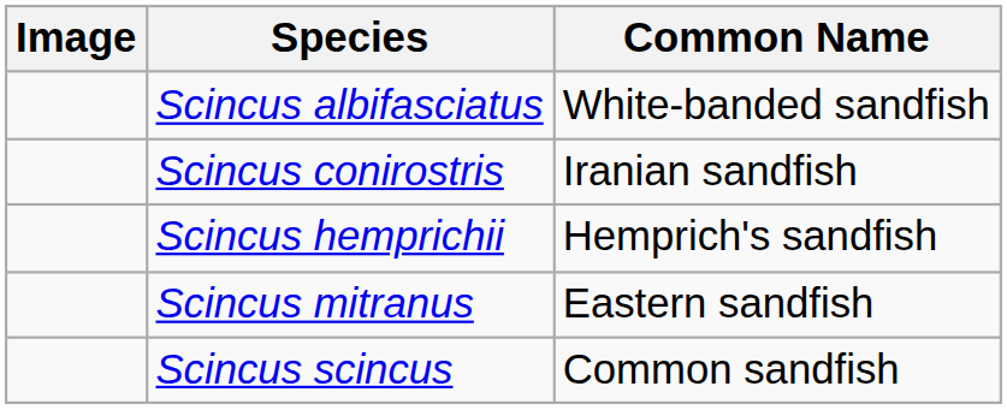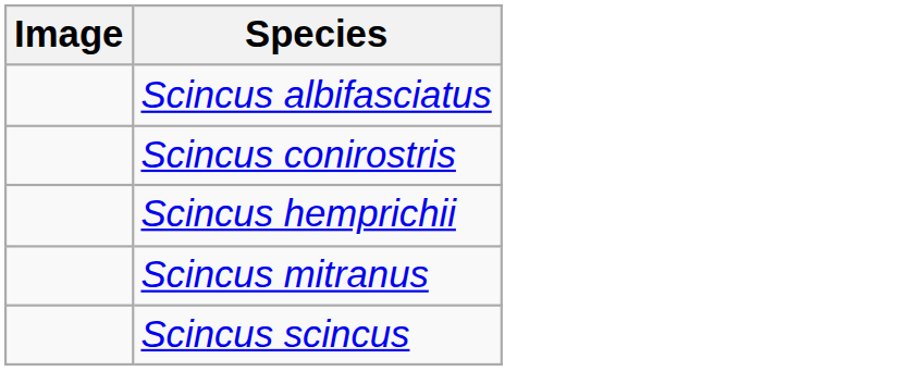 <table class="wikitable">
 <tr>
 <th>Image</th>
 <th>Species</th>
-<th>Common Name</th>
 </tr>
 <tr>
 <td></td>
 <td><em><a href='#'>Scincus albifasciatus</a></em><br></td>
-<td>White-banded sandfish</td>
 </tr>
 <tr>
 <td></td>
 <td><em><a href='#'>Scincus conirostris</a></em><br></td>
-<td>Iranian sandfish</td>
 </tr>
 <tr>
 <td></td>
 <td><em><a href='#'>Scincus hemprichii</a></em><br></td>
-<td>Hemprich's sandfish</td>
 </tr>
 <tr>
 <td></td>
 <td><em><a href='#'>Scincus mitranus</a></em><br></td>
-<td>Eastern sandfish</td>
 </tr>
 <tr>
 <td></td>
 <td><em><a href='#'>Scincus scincus</a></em><br></td>
-<td>Common sandfish</td>
 </tr>
 </table>
